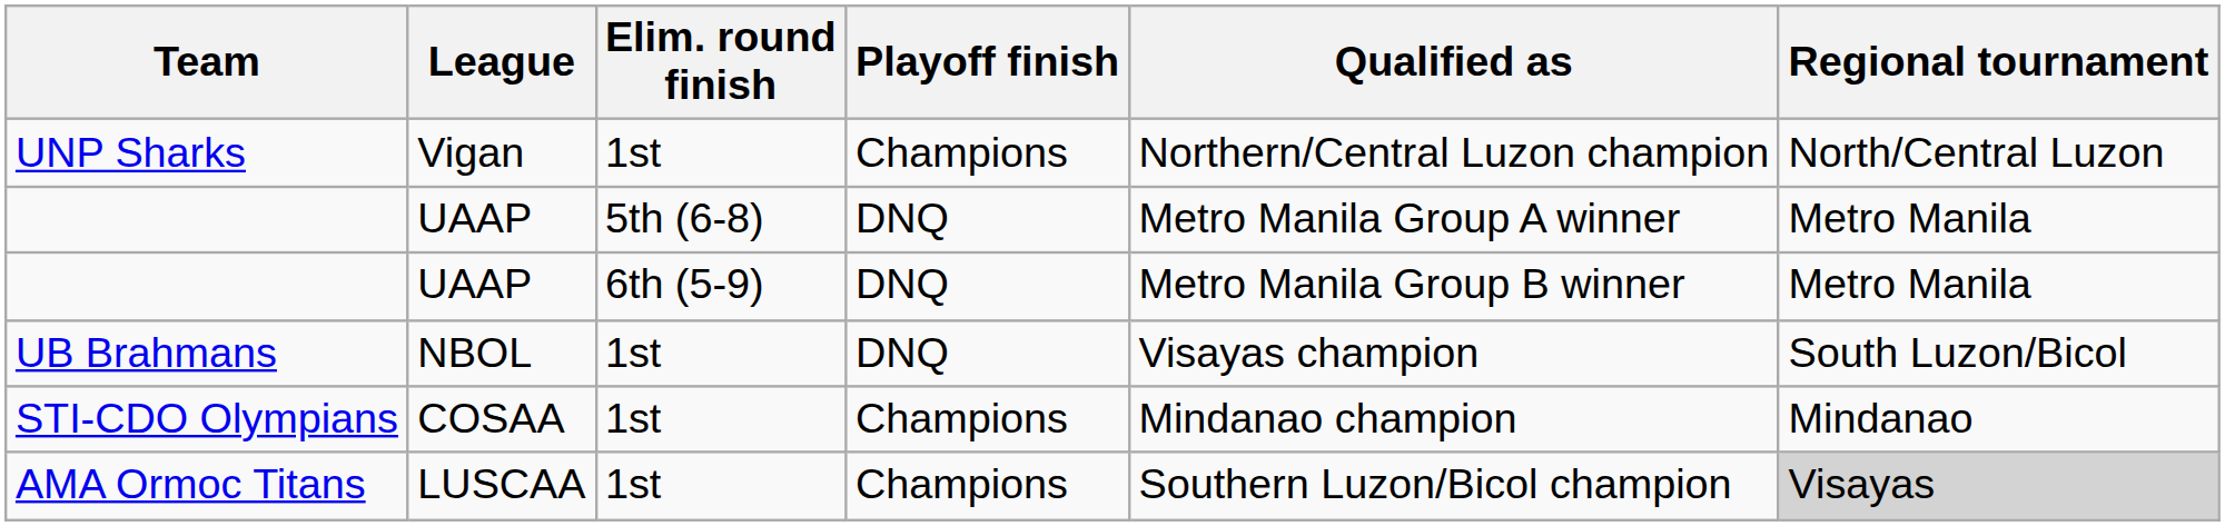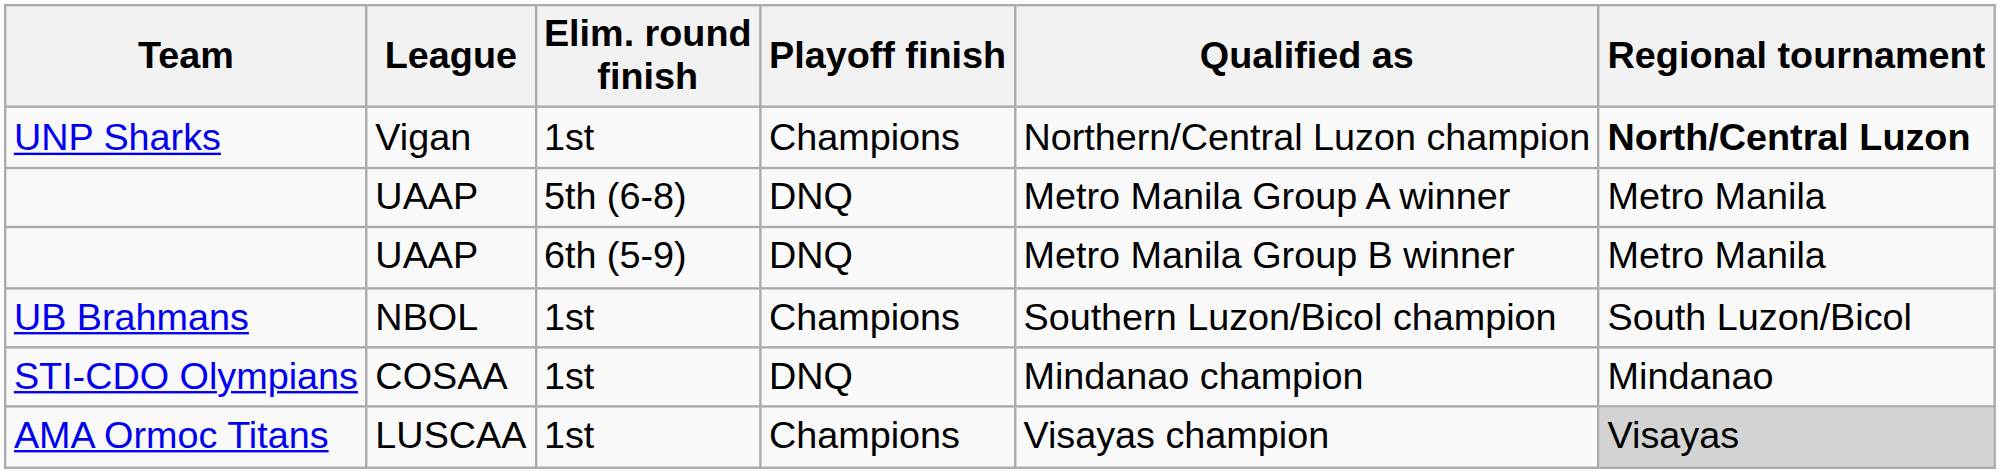 <table class=wikitable>
 <tr>
 <th>Team</th>
 <th>League</th>
 <th>Elim. round<br>finish</th>
 <th>Playoff finish</th>
 <th>Qualified as</th>
 <th>Regional tournament</th>
 </tr>
 <tr>
 <td> <a href='#'>UNP Sharks</a></td>
 <td>Vigan</td>
 <td>1st</td>
 <td>Champions</td>
 <td>Northern/Central Luzon champion</td>
-<td>North/Central Luzon</td>
+<td><strong>North/Central Luzon</strong></td>
 </tr>
 <tr>
 <td></td>
 <td>UAAP</td>
 <td>5th (6-8)</td>
 <td>DNQ</td>
 <td>Metro Manila Group A winner</td>
 <td>Metro Manila</td>
 </tr>
 <tr>
 <td></td>
 <td>UAAP</td>
 <td>6th (5-9)</td>
 <td>DNQ</td>
 <td>Metro Manila Group B winner</td>
 <td>Metro Manila</td>
 </tr>
 <tr>
 <td> <a href='#'>UB Brahmans</a></td>
 <td>NBOL</td>
 <td>1st</td>
-<td>DNQ</td>
-<td>Visayas champion</td>
+<td>Champions</td>
+<td>Southern Luzon/Bicol champion</td>
 <td>South Luzon/Bicol</td>
 </tr>
 <tr>
 <td> <a href='#'>STI-CDO Olympians</a></td>
 <td>COSAA</td>
 <td>1st</td>
-<td>Champions</td>
+<td>DNQ</td>
 <td>Mindanao champion</td>
 <td>Mindanao</td>
 </tr>
 <tr>
 <td> <a href='#'>AMA Ormoc Titans</a></td>
 <td>LUSCAA</td>
 <td>1st</td>
 <td>Champions</td>
-<td>Southern Luzon/Bicol champion</td>
+<td>Visayas champion</td>
 <td style="background: lightgrey;">Visayas</td>
 </tr>
 </table>
